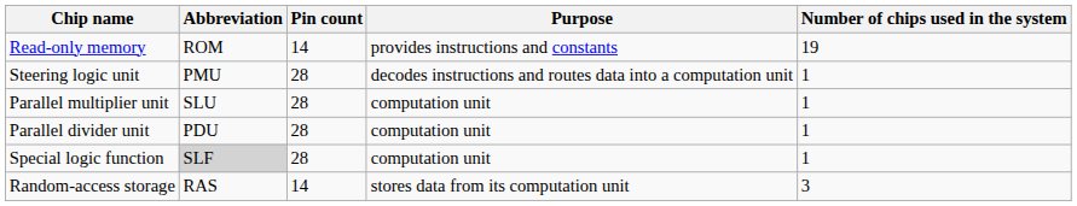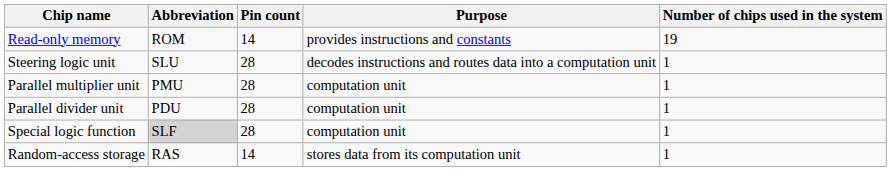 <table class="wikitable">
 <tr>
 <th>Chip name</th>
 <th>Abbreviation</th>
 <th>Pin count</th>
 <th>Purpose</th>
 <th>Number of chips used in the system</th>
 </tr>
 <tr>
 <td><a href='#'>Read-only memory</a></td>
 <td>ROM</td>
 <td>14</td>
 <td>provides instructions and <a href='#'>constants</a></td>
 <td>19</td>
 </tr>
 <tr>
 <td>Steering logic unit</td>
-<td>PMU</td>
+<td>SLU</td>
 <td>28</td>
 <td>decodes instructions and routes data into a computation unit</td>
 <td>1</td>
 </tr>
 <tr>
 <td>Parallel multiplier unit</td>
-<td>SLU</td>
+<td>PMU</td>
 <td>28</td>
 <td>computation unit</td>
 <td>1</td>
 </tr>
 <tr>
 <td>Parallel divider unit</td>
 <td>PDU</td>
 <td>28</td>
 <td>computation unit</td>
 <td>1</td>
 </tr>
 <tr>
 <td>Special logic function</td>
 <td style="background: lightgrey;">SLF</td>
 <td>28</td>
 <td>computation unit</td>
 <td>1</td>
 </tr>
 <tr>
 <td>Random-access storage</td>
 <td>RAS</td>
 <td>14</td>
 <td>stores data from its computation unit</td>
-<td>3</td>
+<td>1</td>
 </tr>
 </table>
